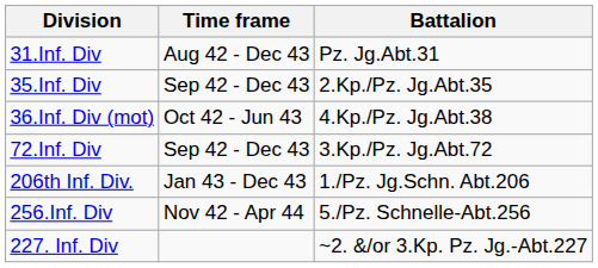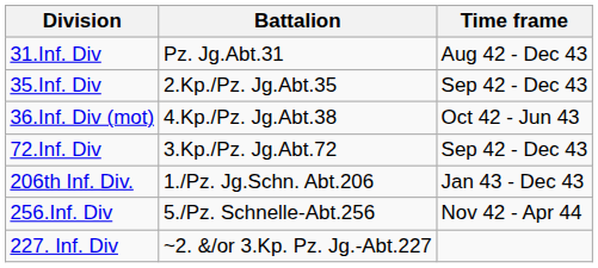 <table class="wikitable">
 <tr>
 <th>Division</th>
+<th>Battalion</th>
 <th>Time frame</th>
-<th>Battalion</th>
 </tr>
 <tr>
 <td><a href='#'>31.Inf. Div</a></td>
+<td>Pz. Jg.Abt.31</td>
 <td>Aug 42 - Dec 43</td>
-<td>Pz. Jg.Abt.31</td>
 </tr>
 <tr>
 <td><a href='#'>35.Inf. Div</a></td>
+<td>2.Kp./Pz. Jg.Abt.35</td>
 <td>Sep 42 - Dec 43</td>
-<td>2.Kp./Pz. Jg.Abt.35</td>
 </tr>
 <tr>
 <td><a href='#'>36.Inf. Div (mot)</a></td>
+<td>4.Kp./Pz. Jg.Abt.38</td>
 <td>Oct 42 - Jun 43</td>
-<td>4.Kp./Pz. Jg.Abt.38</td>
 </tr>
 <tr>
 <td><a href='#'>72.Inf. Div</a></td>
+<td>3.Kp./Pz. Jg.Abt.72</td>
 <td>Sep 42 - Dec 43</td>
-<td>3.Kp./Pz. Jg.Abt.72</td>
 </tr>
 <tr>
 <td><a href='#'>206th Inf. Div.</a></td>
+<td>1./Pz. Jg.Schn. Abt.206</td>
 <td>Jan 43 - Dec 43</td>
-<td>1./Pz. Jg.Schn. Abt.206</td>
 </tr>
 <tr>
 <td><a href='#'>256.Inf. Div</a></td>
+<td>5./Pz. Schnelle-Abt.256</td>
 <td>Nov 42 - Apr 44</td>
-<td>5./Pz. Schnelle-Abt.256</td>
 </tr>
 <tr>
 <td><a href='#'>227. Inf. Div</a></td>
+<td>~2. &/or 3.Kp. Pz. Jg.-Abt.227</td>
 <td Dec 42 - late 43></td>
-<td>~2. &/or 3.Kp. Pz. Jg.-Abt.227</td>
 </tr>
 </table>
